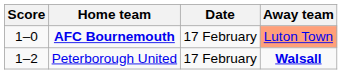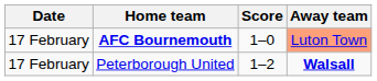 <table class="wikitable" style="text-align: center">
 <tr>
+<th>Date</th>
+<th>Home team</th>
 <th>Score</th>
-<th>Home team</th>
-<th>Date</th>
 <th>Away team</th>
 </tr>
 <tr>
+<td>17 February</td>
+<td><strong><a href='#'>AFC Bournemouth</a></strong></td>
 <td>1–0</td>
-<td><strong><a href='#'>AFC Bournemouth</a></strong></td>
-<td>17 February</td>
 <td style="background: lightsalmon;"><a href='#'>Luton Town</a></td>
 </tr>
 <tr>
+<td>17 February</td>
+<td><a href='#'>Peterborough United</a></td>
 <td>1–2</td>
-<td><a href='#'>Peterborough United</a></td>
-<td>17 February</td>
 <td><strong><a href='#'>Walsall</a></strong></td>
 </tr>
 </table>
